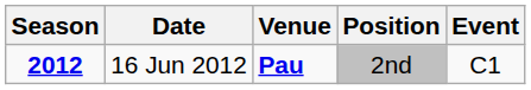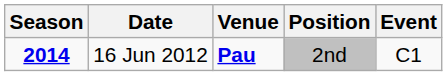 <table class="wikitable" style="text-align:center; font-size:95%;">
 <tr>
 <th>Season</th>
 <th>Date</th>
 <th>Venue</th>
 <th>Position</th>
 <th>Event</th>
 </tr>
 <tr>
-<td><strong><a href='#'>2012</a></strong></td>
+<td><strong><a href='#'>2014</a></strong></td>
 <td align=right>16 Jun 2012</td>
 <td align=left><strong><a href='#'>Pau</a></strong></td>
 <td bgcolor=silver>2nd</td>
 <td>C1</td>
 </tr>
 </table>
